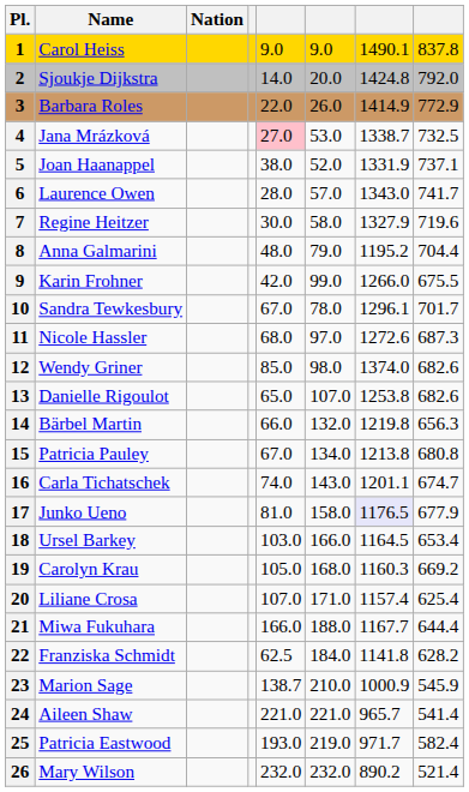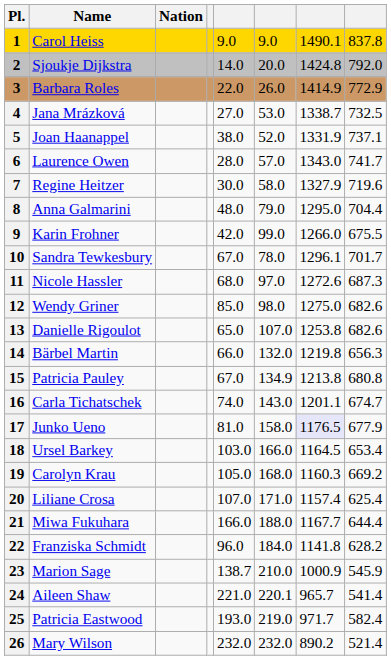 <table class="wikitable sortable">
 <tr>
 <th>Pl.</th>
 <th>Name</th>
 <th>Nation</th>
 <th></th>
 <th></th>
 <th></th>
 <th></th>
 <th></th>
 </tr>
 <tr bgcolor="gold">
 <td align="center"><strong>1</strong></td>
 <td><a href='#'>Carol Heiss</a></td>
 <td></td>
 <td></td>
 <td>9.0</td>
 <td>9.0</td>
 <td>1490.1</td>
 <td>837.8</td>
 </tr>
 <tr bgcolor="silver">
 <td align="center"><strong>2</strong></td>
 <td><a href='#'>Sjoukje Dijkstra</a></td>
 <td></td>
 <td></td>
 <td>14.0</td>
 <td>20.0</td>
 <td>1424.8</td>
 <td>792.0</td>
 </tr>
 <tr bgcolor="cc9966">
 <td align="center"><strong>3</strong></td>
 <td><a href='#'>Barbara Roles</a></td>
 <td></td>
 <td></td>
 <td>22.0</td>
 <td>26.0</td>
 <td>1414.9</td>
 <td>772.9</td>
 </tr>
 <tr>
 <th>4</th>
 <td><a href='#'>Jana Mrázková</a></td>
 <td></td>
 <td></td>
-<td style="background: pink;">27.0</td>
+<td>27.0</td>
 <td>53.0</td>
 <td>1338.7</td>
 <td>732.5</td>
 </tr>
 <tr>
 <th>5</th>
 <td><a href='#'>Joan Haanappel</a></td>
 <td></td>
 <td></td>
 <td>38.0</td>
 <td>52.0</td>
 <td>1331.9</td>
 <td>737.1</td>
 </tr>
 <tr>
 <th>6</th>
 <td><a href='#'>Laurence Owen</a></td>
 <td></td>
 <td></td>
 <td>28.0</td>
 <td>57.0</td>
 <td>1343.0</td>
 <td>741.7</td>
 </tr>
 <tr>
 <th>7</th>
 <td><a href='#'>Regine Heitzer</a></td>
 <td></td>
 <td></td>
 <td>30.0</td>
 <td>58.0</td>
 <td>1327.9</td>
 <td>719.6</td>
 </tr>
 <tr>
 <th>8</th>
 <td><a href='#'>Anna Galmarini</a></td>
 <td></td>
 <td></td>
 <td>48.0</td>
 <td>79.0</td>
-<td>1195.2</td>
+<td>1295.0</td>
 <td>704.4</td>
 </tr>
 <tr>
 <th>9</th>
 <td><a href='#'>Karin Frohner</a></td>
 <td></td>
 <td></td>
 <td>42.0</td>
 <td>99.0</td>
 <td>1266.0</td>
 <td>675.5</td>
 </tr>
 <tr>
 <th>10</th>
 <td><a href='#'>Sandra Tewkesbury</a></td>
 <td></td>
 <td></td>
 <td>67.0</td>
 <td>78.0</td>
 <td>1296.1</td>
 <td>701.7</td>
 </tr>
 <tr>
 <th>11</th>
 <td><a href='#'>Nicole Hassler</a></td>
 <td></td>
 <td></td>
 <td>68.0</td>
 <td>97.0</td>
 <td>1272.6</td>
 <td>687.3</td>
 </tr>
 <tr>
 <th>12</th>
 <td><a href='#'>Wendy Griner</a></td>
 <td></td>
 <td></td>
 <td>85.0</td>
 <td>98.0</td>
-<td>1374.0</td>
+<td>1275.0</td>
 <td>682.6</td>
 </tr>
 <tr>
 <th>13</th>
 <td><a href='#'>Danielle Rigoulot</a></td>
 <td></td>
 <td></td>
 <td>65.0</td>
 <td>107.0</td>
 <td>1253.8</td>
 <td>682.6</td>
 </tr>
 <tr>
 <th>14</th>
 <td><a href='#'>Bärbel Martin</a></td>
 <td></td>
 <td></td>
 <td>66.0</td>
 <td>132.0</td>
 <td>1219.8</td>
 <td>656.3</td>
 </tr>
 <tr>
 <th>15</th>
 <td><a href='#'>Patricia Pauley</a></td>
 <td></td>
 <td></td>
 <td>67.0</td>
-<td>134.0</td>
+<td>134.9</td>
 <td>1213.8</td>
 <td>680.8</td>
 </tr>
 <tr>
 <th>16</th>
 <td><a href='#'>Carla Tichatschek</a></td>
 <td></td>
 <td></td>
 <td>74.0</td>
 <td>143.0</td>
 <td>1201.1</td>
 <td>674.7</td>
 </tr>
 <tr>
 <th>17</th>
 <td><a href='#'>Junko Ueno</a></td>
 <td></td>
 <td></td>
 <td>81.0</td>
 <td>158.0</td>
 <td style="background: lavender;">1176.5</td>
 <td>677.9</td>
 </tr>
 <tr>
 <th>18</th>
 <td><a href='#'>Ursel Barkey</a></td>
 <td></td>
 <td></td>
 <td>103.0</td>
 <td>166.0</td>
 <td>1164.5</td>
 <td>653.4</td>
 </tr>
 <tr>
 <th>19</th>
 <td><a href='#'>Carolyn Krau</a></td>
 <td></td>
 <td></td>
 <td>105.0</td>
 <td>168.0</td>
 <td>1160.3</td>
 <td>669.2</td>
 </tr>
 <tr>
 <th>20</th>
 <td><a href='#'>Liliane Crosa</a></td>
 <td></td>
 <td></td>
 <td>107.0</td>
 <td>171.0</td>
 <td>1157.4</td>
 <td>625.4</td>
 </tr>
 <tr>
 <th>21</th>
 <td><a href='#'>Miwa Fukuhara</a></td>
 <td></td>
 <td></td>
 <td>166.0</td>
 <td>188.0</td>
 <td>1167.7</td>
 <td>644.4</td>
 </tr>
 <tr>
 <th>22</th>
 <td><a href='#'>Franziska Schmidt</a></td>
 <td></td>
 <td></td>
-<td>62.5</td>
+<td>96.0</td>
 <td>184.0</td>
 <td>1141.8</td>
 <td>628.2</td>
 </tr>
 <tr>
 <th>23</th>
 <td><a href='#'>Marion Sage</a></td>
 <td></td>
 <td></td>
 <td>138.7</td>
 <td>210.0</td>
 <td>1000.9</td>
 <td>545.9</td>
 </tr>
 <tr>
 <th>24</th>
 <td><a href='#'>Aileen Shaw</a></td>
 <td></td>
 <td></td>
 <td>221.0</td>
-<td>221.0</td>
+<td>220.1</td>
 <td>965.7</td>
 <td>541.4</td>
 </tr>
 <tr>
 <th>25</th>
 <td><a href='#'>Patricia Eastwood</a></td>
 <td></td>
 <td></td>
 <td>193.0</td>
 <td>219.0</td>
 <td>971.7</td>
 <td>582.4</td>
 </tr>
 <tr>
 <th>26</th>
 <td><a href='#'>Mary Wilson</a></td>
 <td></td>
 <td></td>
 <td>232.0</td>
 <td>232.0</td>
 <td>890.2</td>
 <td>521.4</td>
 </tr>
 </table>
